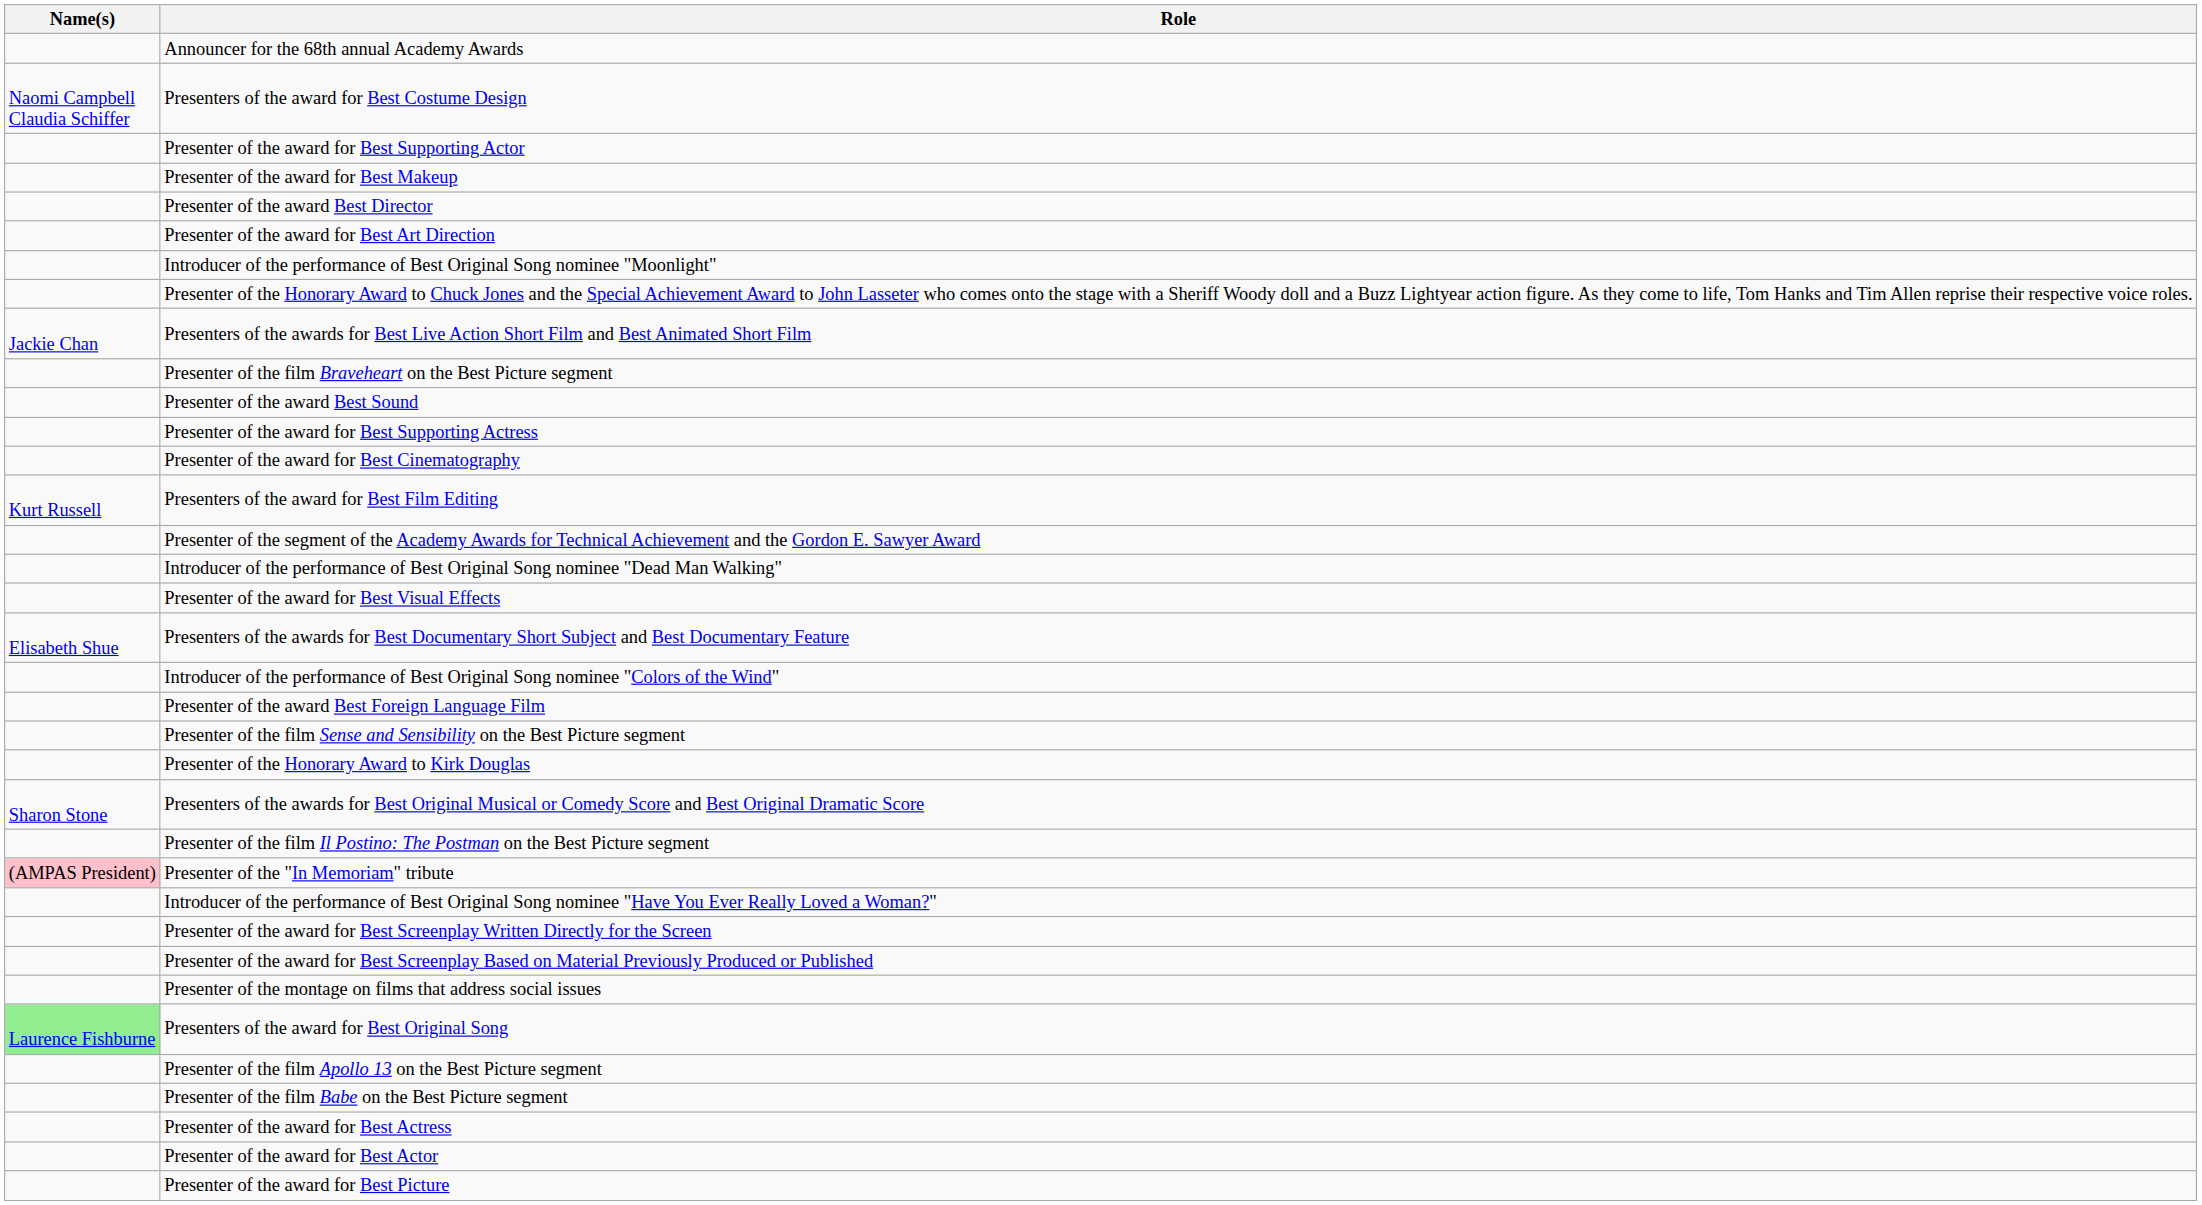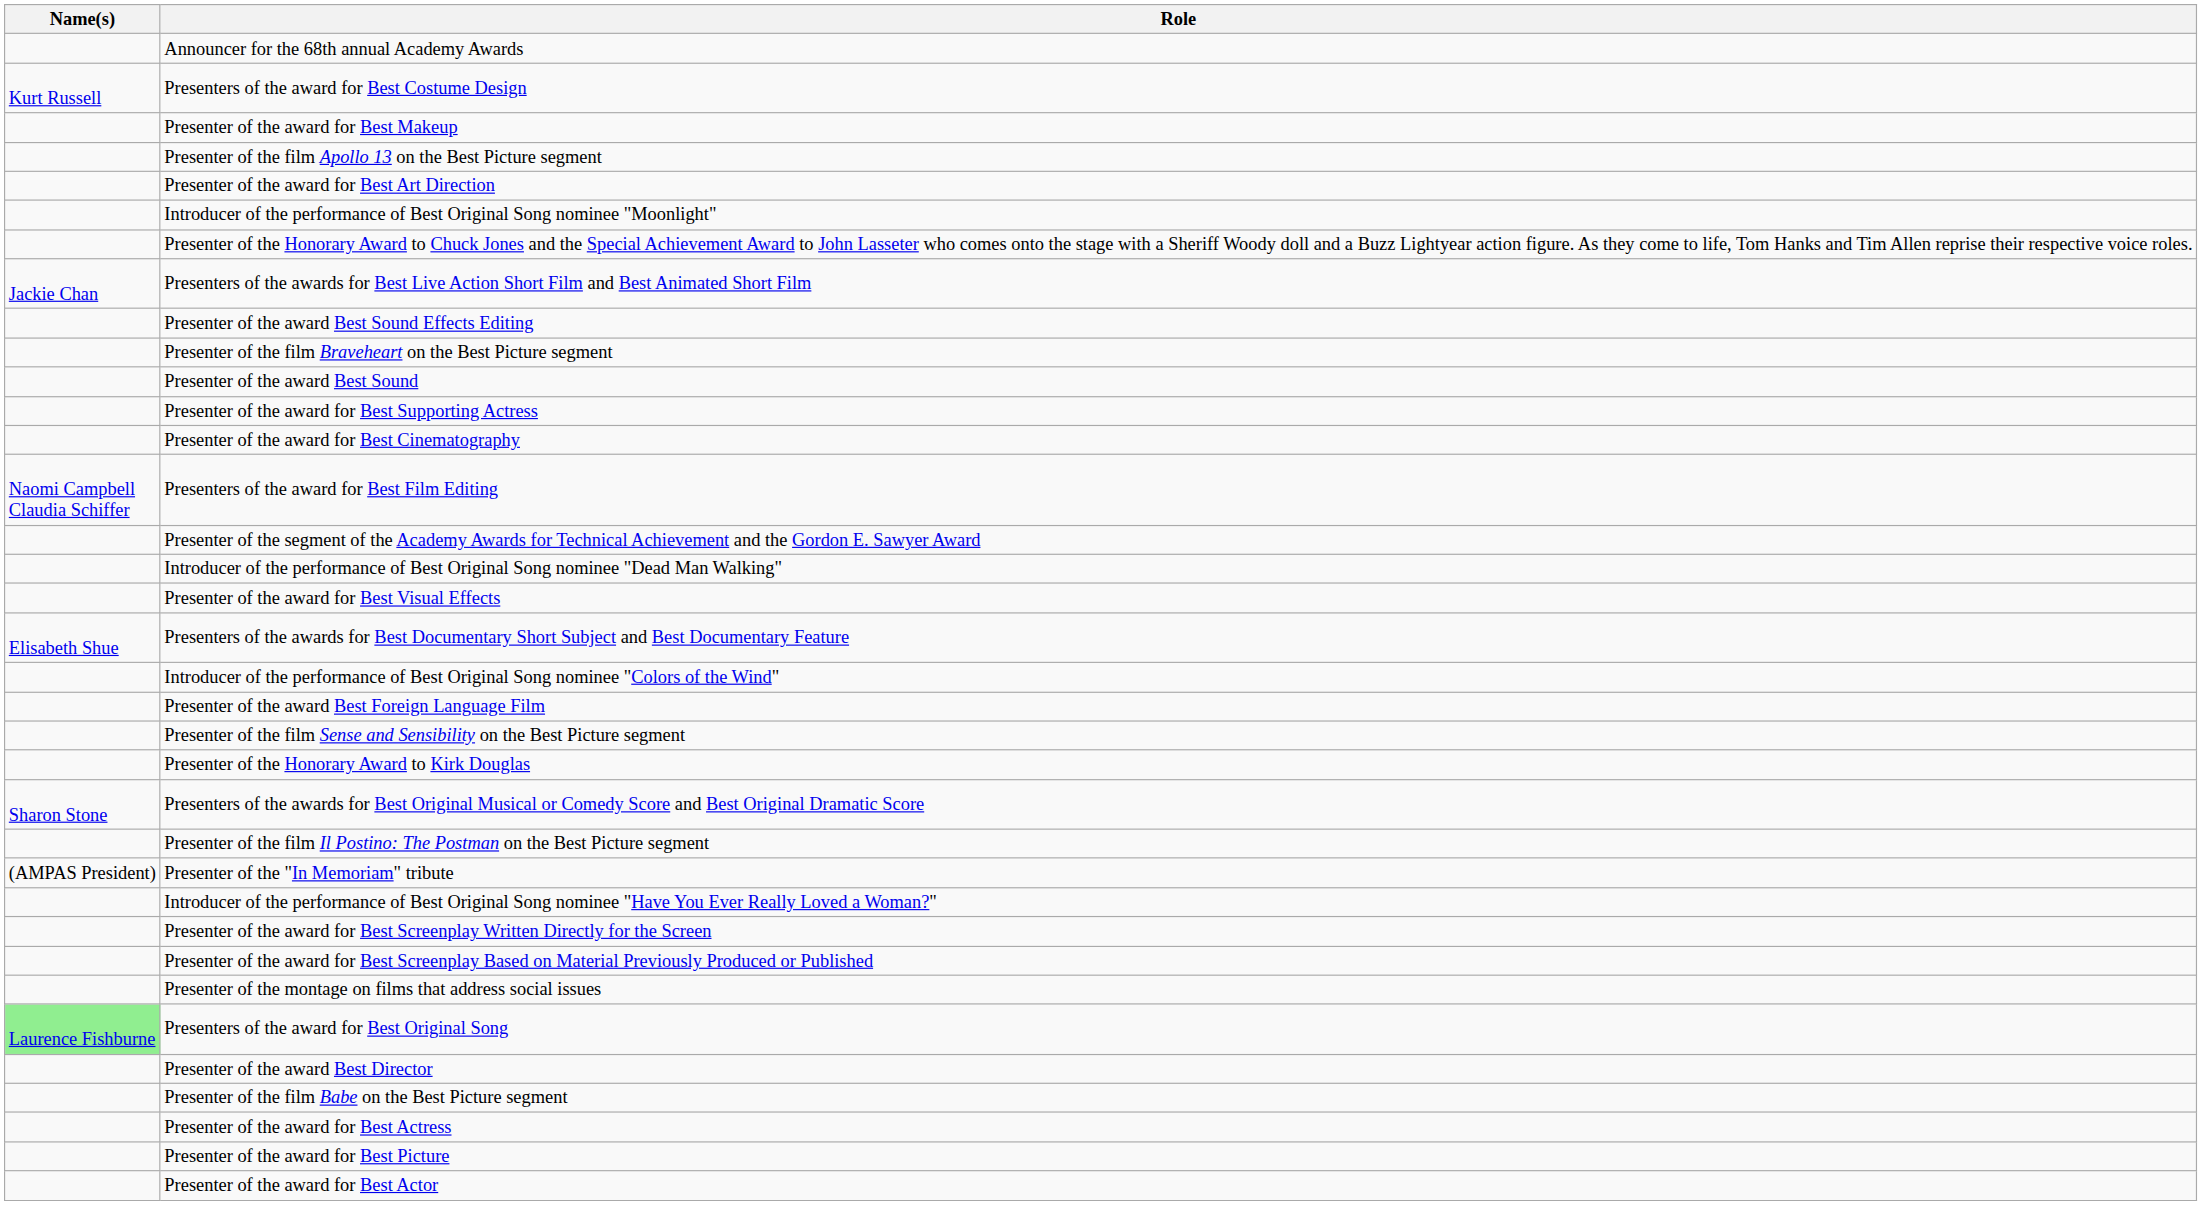 <table class="wikitable sortable">
 <tr>
 <th>Name(s)</th>
 <th>Role</th>
 </tr>
 <tr>
 <td></td>
 <td>Announcer for the 68th annual Academy Awards</td>
 </tr>
 <tr>
-<td><br><a href='#'>Naomi Campbell</a><br><a href='#'>Claudia Schiffer</a></td>
+<td><br><a href='#'>Kurt Russell</a></td>
 <td>Presenters of the award for <a href='#'>Best Costume Design</a></td>
-</tr>
-<tr>
-<td></td>
-<td>Presenter of the award for <a href='#'>Best Supporting Actor</a></td>
 </tr>
 <tr>
 <td></td>
 <td>Presenter of the award for <a href='#'>Best Makeup</a></td>
 </tr>
 <tr>
 <td></td>
-<td>Presenter of the award <a href='#'>Best Director</a></td>
+<td>Presenter of the film <em><a href='#'>Apollo 13</a></em> on the Best Picture segment</td>
 </tr>
 <tr>
 <td></td>
 <td>Presenter of the award for <a href='#'>Best Art Direction</a></td>
 </tr>
 <tr>
 <td></td>
 <td>Introducer of the performance of Best Original Song nominee "Moonlight"</td>
 </tr>
 <tr>
 <td></td>
 <td>Presenter of the <a href='#'>Honorary Award</a> to <a href='#'>Chuck Jones</a> and the <a href='#'>Special Achievement Award</a> to <a href='#'>John Lasseter</a> who comes onto the stage with a Sheriff Woody doll and a Buzz Lightyear action figure. As they come to life, Tom Hanks and Tim Allen reprise their respective voice roles.</td>
 </tr>
 <tr>
 <td><br><a href='#'>Jackie Chan</a></td>
 <td>Presenters of the awards for <a href='#'>Best Live Action Short Film</a> and <a href='#'>Best Animated Short Film</a></td>
 </tr>
 <tr>
 <td></td>
+<td>Presenter of the award <a href='#'>Best Sound Effects Editing</a></td>
+</tr>
+<tr>
+<td></td>
 <td>Presenter of the film <em><a href='#'>Braveheart</a></em> on the Best Picture segment</td>
 </tr>
 <tr>
 <td></td>
 <td>Presenter of the award <a href='#'>Best Sound</a></td>
 </tr>
 <tr>
 <td></td>
 <td>Presenter of the award for <a href='#'>Best Supporting Actress</a></td>
 </tr>
 <tr>
 <td></td>
 <td>Presenter of the award for <a href='#'>Best Cinematography</a></td>
 </tr>
 <tr>
-<td><br><a href='#'>Kurt Russell</a></td>
+<td><br><a href='#'>Naomi Campbell</a><br><a href='#'>Claudia Schiffer</a></td>
 <td>Presenters of the award for <a href='#'>Best Film Editing</a></td>
 </tr>
 <tr>
 <td></td>
 <td>Presenter of the segment of the <a href='#'>Academy Awards for Technical Achievement</a> and the <a href='#'>Gordon E. Sawyer Award</a></td>
 </tr>
 <tr>
 <td></td>
 <td>Introducer of the performance of Best Original Song nominee "Dead Man Walking"</td>
 </tr>
 <tr>
 <td></td>
 <td>Presenter of the award for <a href='#'>Best Visual Effects</a></td>
 </tr>
 <tr>
 <td><br><a href='#'>Elisabeth Shue</a></td>
 <td>Presenters of the awards for <a href='#'>Best Documentary Short Subject</a> and <a href='#'>Best Documentary Feature</a></td>
 </tr>
 <tr>
 <td></td>
 <td>Introducer of the performance of Best Original Song nominee "<a href='#'>Colors of the Wind</a>"</td>
 </tr>
 <tr>
 <td></td>
 <td>Presenter of the award <a href='#'>Best Foreign Language Film</a></td>
 </tr>
 <tr>
 <td></td>
 <td>Presenter of the film <em><a href='#'>Sense and Sensibility</a></em> on the Best Picture segment</td>
 </tr>
 <tr>
 <td></td>
 <td>Presenter of the <a href='#'>Honorary Award</a> to <a href='#'>Kirk Douglas</a></td>
 </tr>
 <tr>
 <td><br><a href='#'>Sharon Stone</a></td>
 <td>Presenters of the awards for <a href='#'>Best Original Musical or Comedy Score</a> and <a href='#'>Best Original Dramatic Score</a></td>
 </tr>
 <tr>
 <td></td>
 <td>Presenter of the film <em><a href='#'>Il Postino: The Postman</a></em> on the Best Picture segment</td>
 </tr>
 <tr>
-<td style="background: pink;"> (AMPAS President)</td>
+<td> (AMPAS President)</td>
 <td>Presenter of the "<a href='#'>In Memoriam</a>" tribute</td>
 </tr>
 <tr>
 <td></td>
 <td>Introducer of the performance of Best Original Song nominee "<a href='#'>Have You Ever Really Loved a Woman?</a>"</td>
 </tr>
 <tr>
 <td></td>
 <td>Presenter of the award for <a href='#'>Best Screenplay Written Directly for the Screen</a></td>
 </tr>
 <tr>
 <td></td>
 <td>Presenter of the award for <a href='#'>Best Screenplay Based on Material Previously Produced or Published</a></td>
 </tr>
 <tr>
 <td></td>
 <td>Presenter of the montage on films that address social issues</td>
 </tr>
 <tr>
 <td style="background: lightgreen;"><br><a href='#'>Laurence Fishburne</a></td>
 <td>Presenters of the award for <a href='#'>Best Original Song</a></td>
 </tr>
 <tr>
 <td></td>
-<td>Presenter of the film <em><a href='#'>Apollo 13</a></em> on the Best Picture segment</td>
+<td>Presenter of the award <a href='#'>Best Director</a></td>
 </tr>
 <tr>
 <td></td>
 <td>Presenter of the film <em><a href='#'>Babe</a></em> on the Best Picture segment</td>
 </tr>
 <tr>
 <td></td>
 <td>Presenter of the award for <a href='#'>Best Actress</a></td>
 </tr>
 <tr>
 <td></td>
-<td>Presenter of the award for <a href='#'>Best Actor</a></td>
+<td>Presenter of the award for <a href='#'>Best Picture</a></td>
 </tr>
 <tr>
 <td></td>
-<td>Presenter of the award for <a href='#'>Best Picture</a></td>
+<td>Presenter of the award for <a href='#'>Best Actor</a></td>
 </tr>
 </table>
